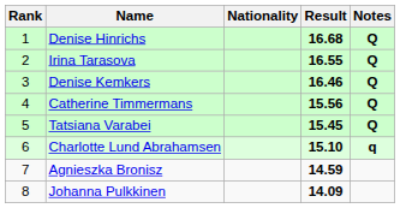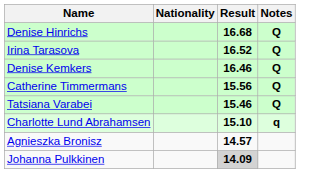 <table class="wikitable sortable" style="text-align:center">
 <tr>
-<th>Rank</th>
 <th>Name</th>
 <th>Nationality</th>
 <th>Result</th>
 <th>Notes</th>
 </tr>
 <tr bgcolor=ccffcc>
-<td>1</td>
 <td align=left><a href='#'>Denise Hinrichs</a></td>
 <td align=left></td>
 <td><strong>16.68</strong></td>
 <td><strong>Q</strong></td>
 </tr>
 <tr bgcolor=ccffcc>
-<td>2</td>
 <td align=left><a href='#'>Irina Tarasova</a></td>
 <td align=left></td>
-<td><strong>16.55</strong></td>
+<td><strong>16.52</strong></td>
 <td><strong>Q</strong></td>
 </tr>
 <tr bgcolor=ccffcc>
-<td>3</td>
 <td align=left><a href='#'>Denise Kemkers</a></td>
 <td align=left></td>
 <td><strong>16.46</strong></td>
 <td><strong>Q</strong></td>
 </tr>
 <tr bgcolor=ccffcc>
-<td>4</td>
 <td align=left><a href='#'>Catherine Timmermans</a></td>
 <td align=left></td>
 <td><strong>15.56</strong></td>
 <td><strong>Q</strong></td>
 </tr>
 <tr bgcolor=ccffcc>
-<td>5</td>
 <td align=left><a href='#'>Tatsiana Varabei</a></td>
 <td align=left></td>
-<td><strong>15.45</strong></td>
+<td><strong>15.46</strong></td>
 <td><strong>Q</strong></td>
 </tr>
 <tr bgcolor=ddffdd>
-<td>6</td>
 <td align=left><a href='#'>Charlotte Lund Abrahamsen</a></td>
 <td align=left></td>
 <td><strong>15.10</strong></td>
 <td><strong>q</strong></td>
 </tr>
 <tr>
-<td>7</td>
 <td align=left><a href='#'>Agnieszka Bronisz</a></td>
 <td align=left></td>
-<td><strong>14.59</strong></td>
+<td><strong>14.57</strong></td>
 <td></td>
 </tr>
 <tr>
-<td>8</td>
 <td align=left><a href='#'>Johanna Pulkkinen</a></td>
 <td align=left></td>
-<td><strong>14.09</strong></td>
+<td style="background: lightgrey;"><strong>14.09</strong></td>
 <td></td>
 </tr>
 </table>
